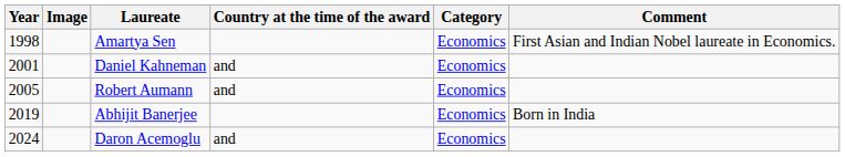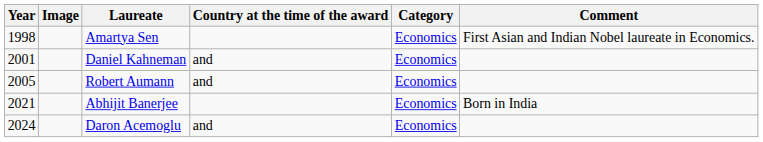 <table class="wikitable sortable">
 <tr>
 <th>Year</th>
 <th>Image</th>
 <th>Laureate</th>
 <th>Country at the time of the award</th>
 <th>Category</th>
 <th>Comment</th>
 </tr>
 <tr>
 <td>1998</td>
 <td></td>
 <td><a href='#'>Amartya Sen</a></td>
 <td></td>
 <td><a href='#'>Economics</a></td>
 <td>First Asian and Indian Nobel laureate in Economics.</td>
 </tr>
 <tr>
 <td>2001</td>
 <td></td>
 <td><a href='#'>Daniel Kahneman</a></td>
 <td> and </td>
 <td><a href='#'>Economics</a></td>
 <td></td>
 </tr>
 <tr>
 <td>2005</td>
 <td></td>
 <td><a href='#'>Robert Aumann</a></td>
 <td> and </td>
 <td><a href='#'>Economics</a></td>
 <td></td>
 </tr>
 <tr>
-<td>2019</td>
+<td>2021</td>
 <td></td>
 <td><a href='#'>Abhijit Banerjee</a></td>
 <td></td>
 <td><a href='#'>Economics</a></td>
 <td>Born in India</td>
 </tr>
 <tr>
 <td>2024</td>
 <td></td>
 <td><a href='#'>Daron Acemoglu</a></td>
 <td> and </td>
 <td><a href='#'>Economics</a></td>
 <td></td>
 </tr>
 </table>
